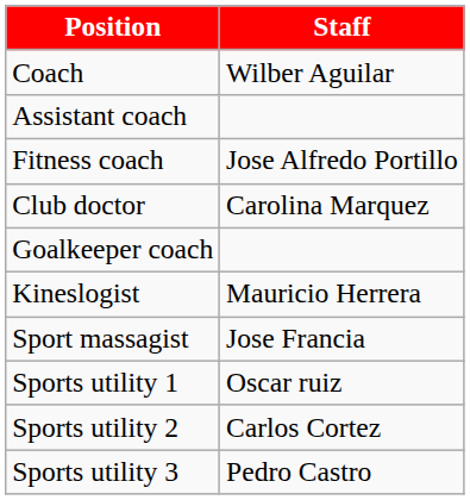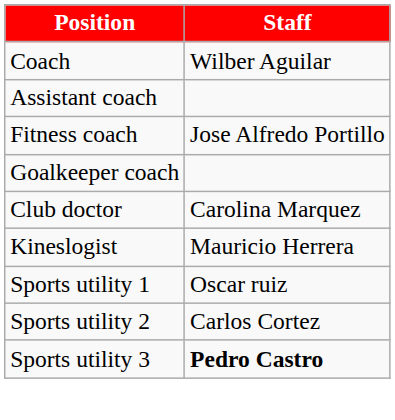 <table class="wikitable">
 <tr>
 <th style="color:White; background:#FF0000;">Position</th>
 <th style="color:White; background:#FF0000;">Staff</th>
 </tr>
 <tr>
 <td>Coach</td>
 <td> Wilber Aguilar</td>
 </tr>
 <tr>
 <td>Assistant coach</td>
 <td></td>
 </tr>
 <tr>
 <td>Fitness coach</td>
 <td> Jose Alfredo Portillo</td>
 </tr>
 <tr>
+<td>Goalkeeper coach</td>
+<td></td>
+</tr>
+<tr>
 <td>Club doctor</td>
 <td> Carolina Marquez</td>
 </tr>
 <tr>
-<td>Goalkeeper coach</td>
-<td></td>
-</tr>
-<tr>
 <td>Kineslogist</td>
 <td> Mauricio Herrera</td>
-</tr>
-<tr>
-<td>Sport massagist</td>
-<td> Jose Francia</td>
 </tr>
 <tr>
 <td>Sports utility 1</td>
 <td> Oscar ruiz</td>
 </tr>
 <tr>
 <td>Sports utility 2</td>
 <td> Carlos Cortez</td>
 </tr>
 <tr>
 <td>Sports utility 3</td>
-<td> Pedro Castro</td>
+<td><strong> Pedro Castro</strong></td>
 </tr>
 </table>
